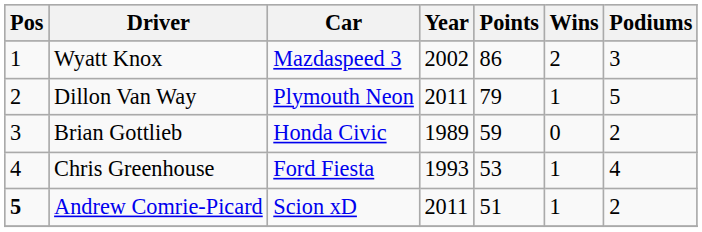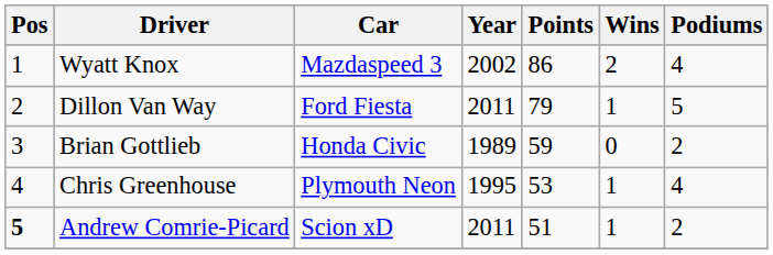 <table class="wikitable" style="font-size: 85%">
 <tr>
 <th>Pos</th>
 <th>Driver</th>
 <th>Car</th>
 <th>Year</th>
 <th>Points</th>
 <th>Wins</th>
 <th>Podiums</th>
 </tr>
 <tr>
 <td>1</td>
 <td>Wyatt Knox</td>
 <td><a href='#'>Mazdaspeed 3</a></td>
 <td>2002</td>
 <td>86</td>
 <td>2</td>
-<td>3</td>
+<td>4</td>
 </tr>
 <tr>
 <td>2</td>
 <td>Dillon Van Way</td>
-<td><a href='#'>Plymouth Neon</a></td>
+<td><a href='#'>Ford Fiesta</a></td>
 <td>2011</td>
 <td>79</td>
 <td>1</td>
 <td>5</td>
 </tr>
 <tr>
 <td>3</td>
 <td>Brian Gottlieb</td>
 <td><a href='#'>Honda Civic</a></td>
 <td>1989</td>
 <td>59</td>
 <td>0</td>
 <td>2</td>
 </tr>
 <tr>
 <td>4</td>
 <td>Chris Greenhouse</td>
-<td><a href='#'>Ford Fiesta</a></td>
-<td>1993</td>
+<td><a href='#'>Plymouth Neon</a></td>
+<td>1995</td>
 <td>53</td>
 <td>1</td>
 <td>4</td>
 </tr>
 <tr>
 <td><strong>5</strong></td>
 <td><a href='#'>Andrew Comrie-Picard</a></td>
 <td><a href='#'>Scion xD</a></td>
 <td>2011</td>
 <td>51</td>
 <td>1</td>
 <td>2</td>
 </tr>
 <tr style="background:#cef2e0; color:black">
 </tr>
 </table>
